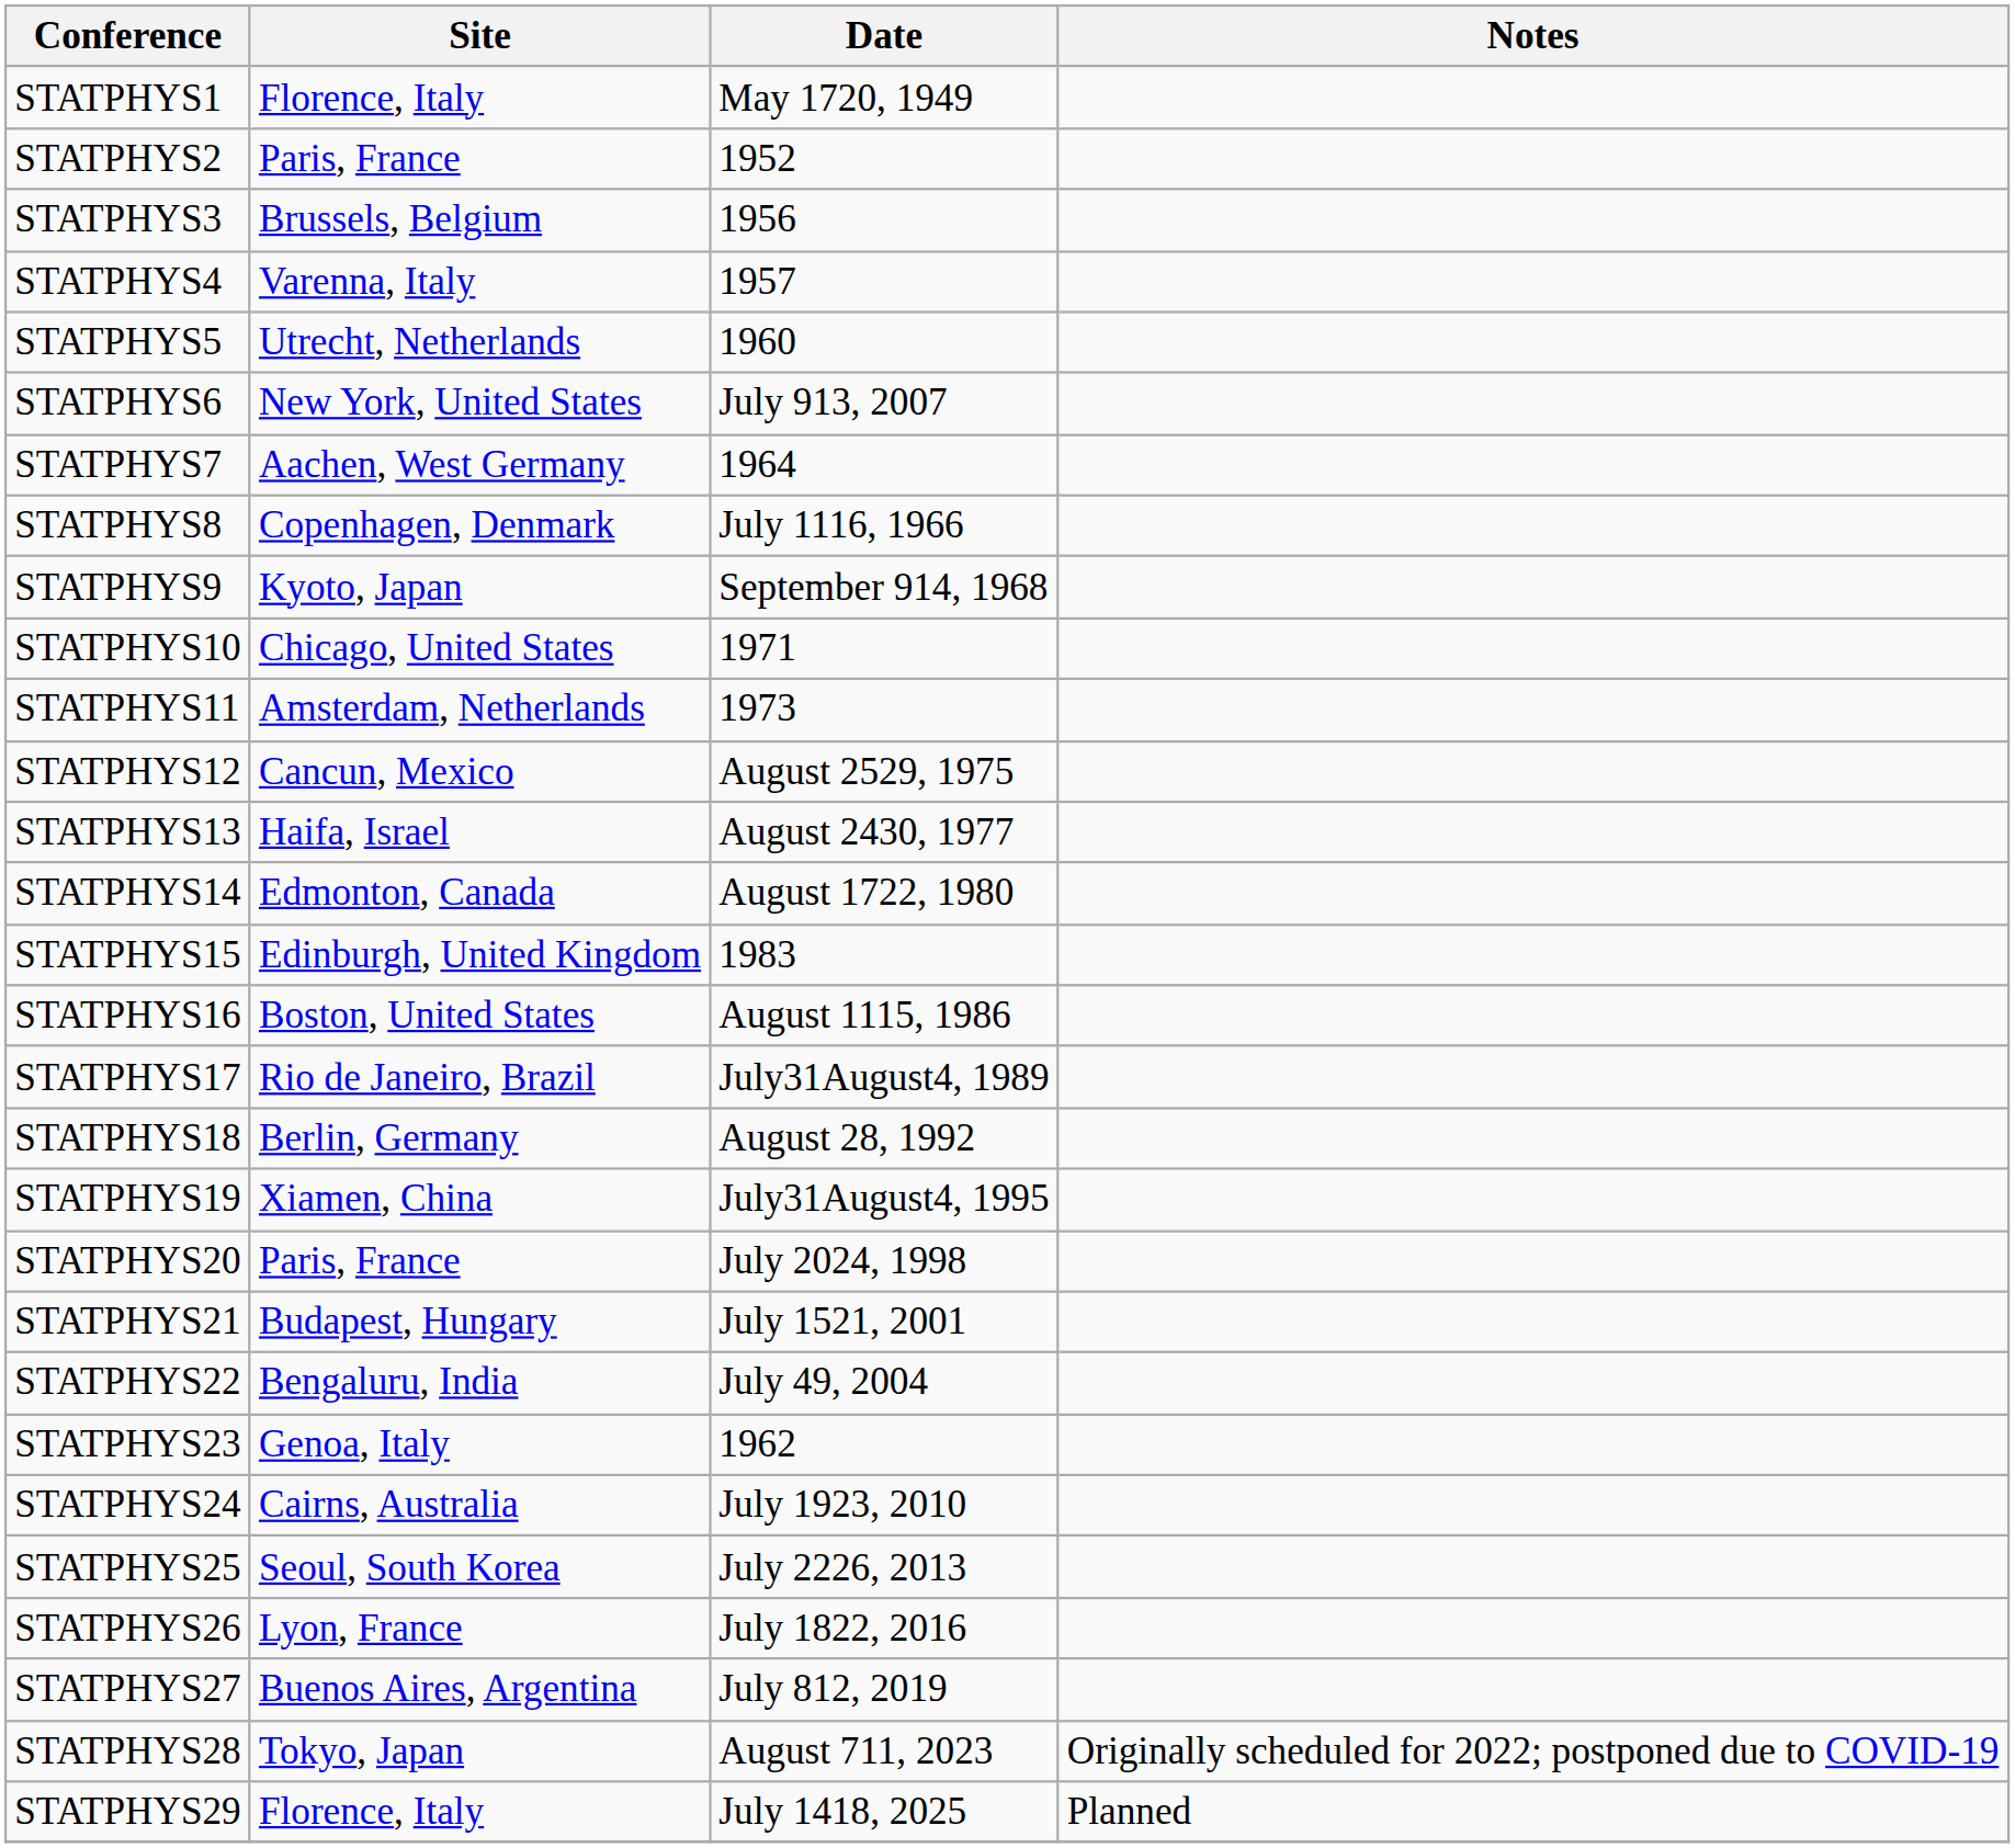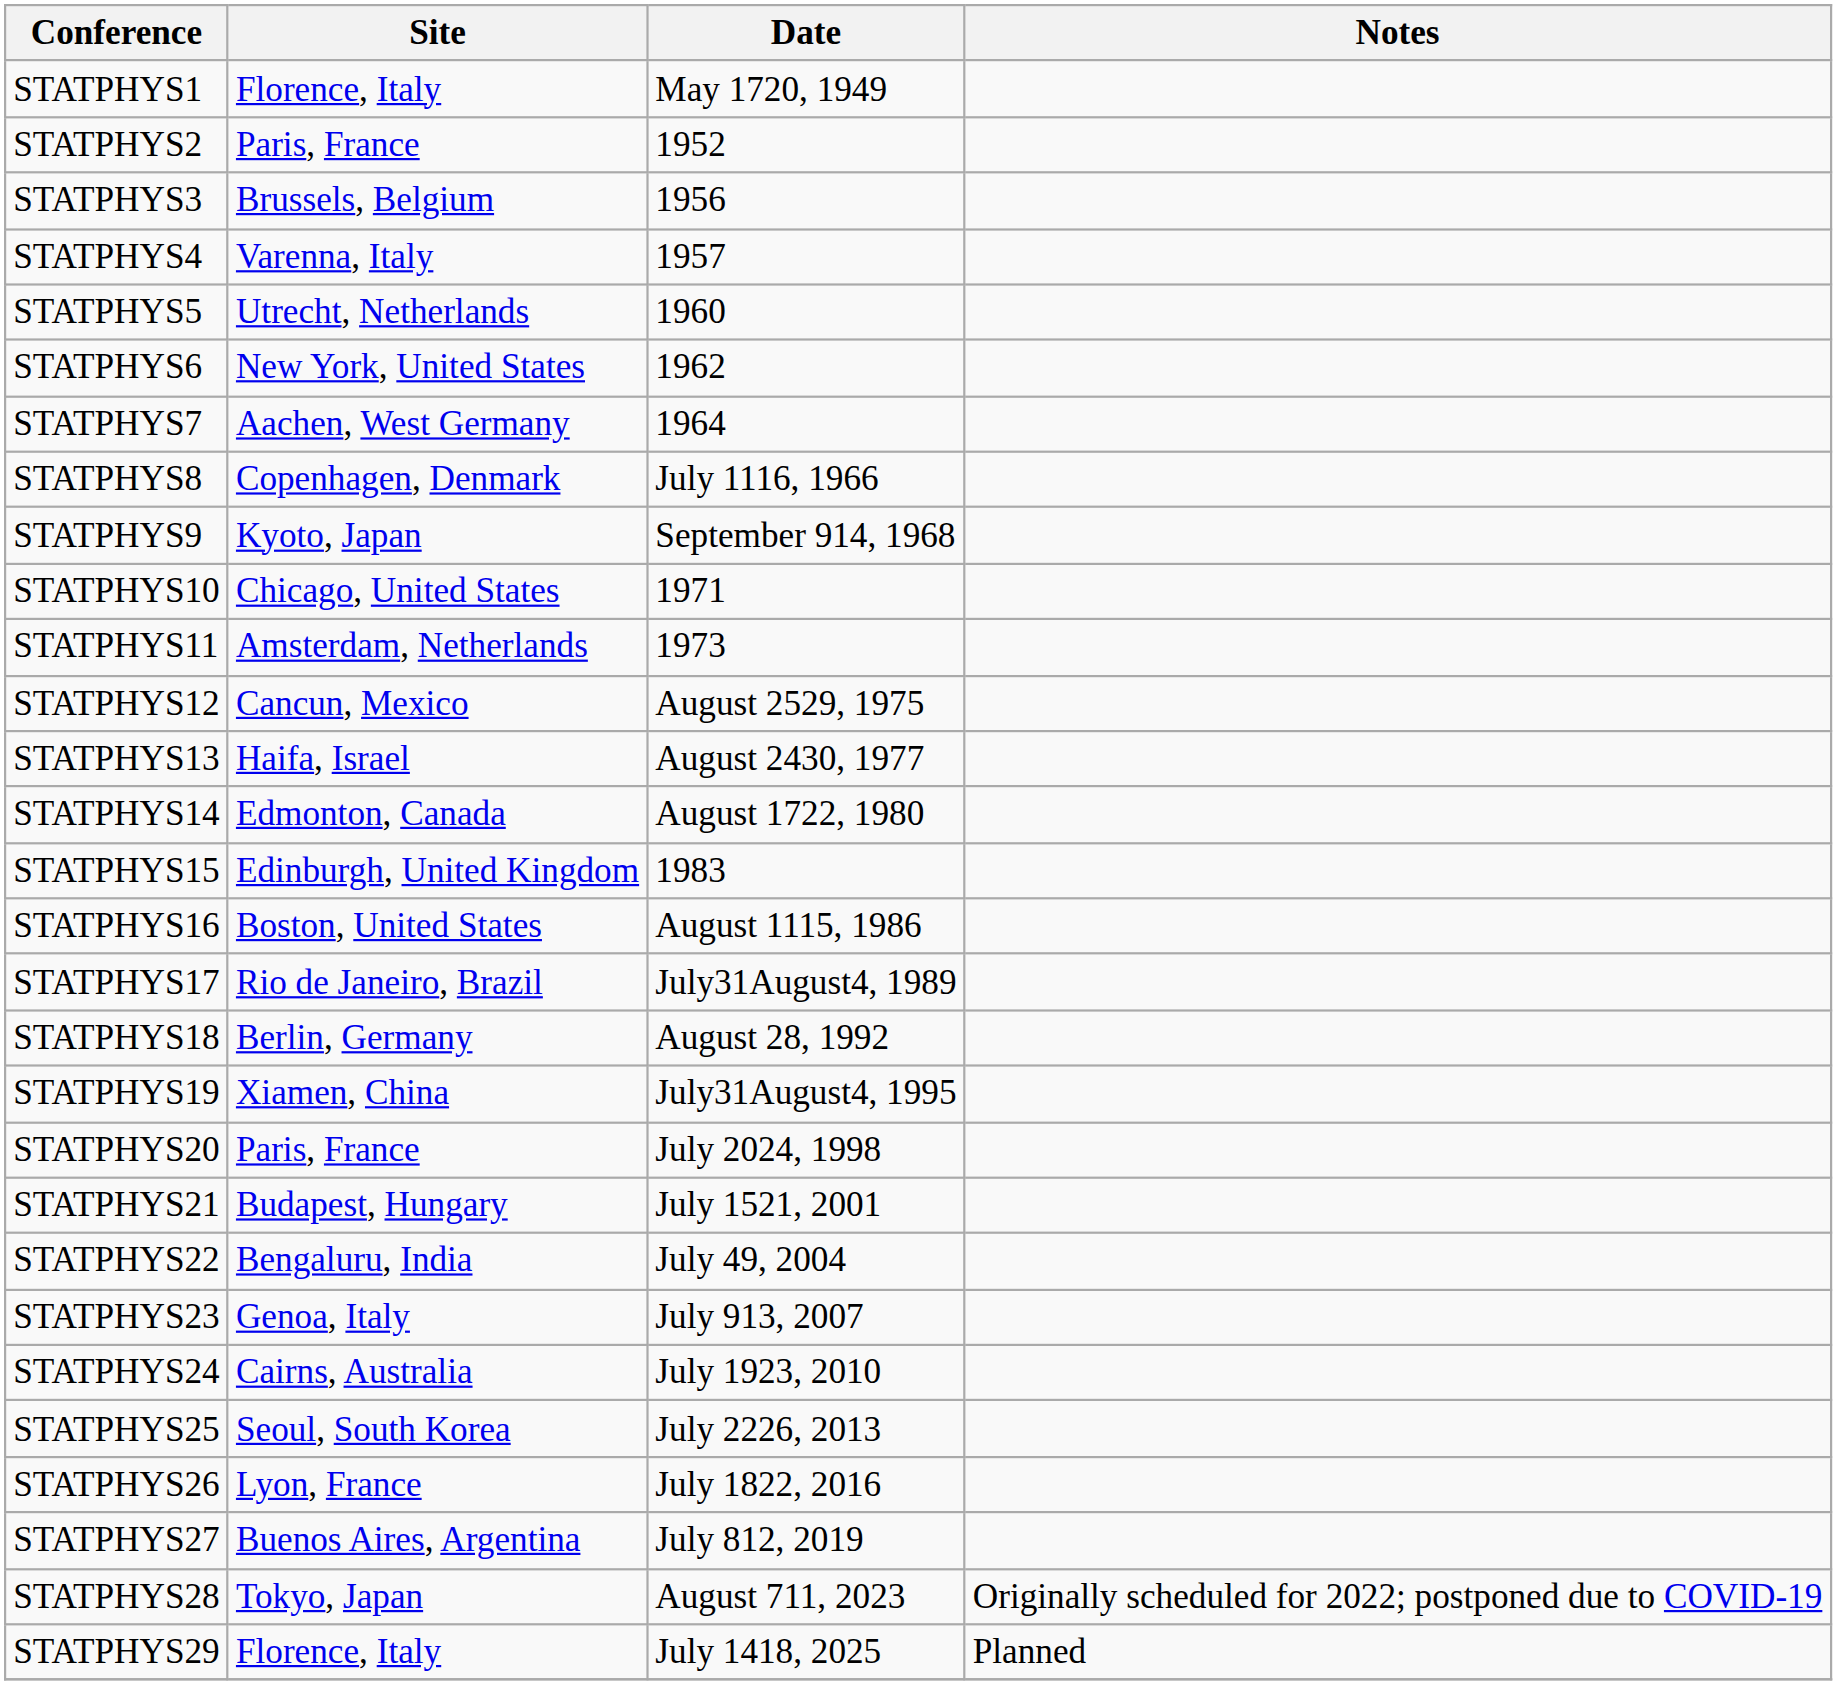 <table class="wikitable">
 <tr>
 <th>Conference</th>
 <th>Site</th>
 <th>Date</th>
 <th>Notes</th>
 </tr>
 <tr>
 <td>STATPHYS1</td>
 <td><a href='#'>Florence</a>, <a href='#'>Italy</a></td>
 <td>May 1720, 1949</td>
 <td></td>
 </tr>
 <tr>
 <td>STATPHYS2</td>
 <td><a href='#'>Paris</a>, <a href='#'>France</a></td>
 <td>1952</td>
 <td></td>
 </tr>
 <tr>
 <td>STATPHYS3</td>
 <td><a href='#'>Brussels</a>, <a href='#'>Belgium</a></td>
 <td>1956</td>
 <td></td>
 </tr>
 <tr>
 <td>STATPHYS4</td>
 <td><a href='#'>Varenna</a>, <a href='#'>Italy</a></td>
 <td>1957</td>
 <td></td>
 </tr>
 <tr>
 <td>STATPHYS5</td>
 <td><a href='#'>Utrecht</a>, <a href='#'>Netherlands</a></td>
 <td>1960</td>
 <td></td>
 </tr>
 <tr>
 <td>STATPHYS6</td>
 <td><a href='#'>New York</a>, <a href='#'>United States</a></td>
-<td>July 913, 2007</td>
+<td>1962</td>
 <td></td>
 </tr>
 <tr>
 <td>STATPHYS7</td>
 <td><a href='#'>Aachen</a>, <a href='#'>West Germany</a></td>
 <td>1964</td>
 <td></td>
 </tr>
 <tr>
 <td>STATPHYS8</td>
 <td><a href='#'>Copenhagen</a>, <a href='#'>Denmark</a></td>
 <td>July 1116, 1966</td>
 <td></td>
 </tr>
 <tr>
 <td>STATPHYS9</td>
 <td><a href='#'>Kyoto</a>, <a href='#'>Japan</a></td>
 <td>September 914, 1968</td>
 <td></td>
 </tr>
 <tr>
 <td>STATPHYS10</td>
 <td><a href='#'>Chicago</a>, <a href='#'>United States</a></td>
 <td>1971</td>
 <td></td>
 </tr>
 <tr>
 <td>STATPHYS11</td>
 <td><a href='#'>Amsterdam</a>, <a href='#'>Netherlands</a></td>
 <td>1973</td>
 <td></td>
 </tr>
 <tr>
 <td>STATPHYS12</td>
 <td><a href='#'>Cancun</a>, <a href='#'>Mexico</a></td>
 <td>August 2529, 1975</td>
 <td><br></td>
 </tr>
 <tr>
 <td>STATPHYS13</td>
 <td><a href='#'>Haifa</a>, <a href='#'>Israel</a></td>
 <td>August 2430, 1977</td>
 <td></td>
 </tr>
 <tr>
 <td>STATPHYS14</td>
 <td><a href='#'>Edmonton</a>, <a href='#'>Canada</a></td>
 <td>August 1722, 1980</td>
 <td></td>
 </tr>
 <tr>
 <td>STATPHYS15</td>
 <td><a href='#'>Edinburgh</a>, <a href='#'>United Kingdom</a></td>
 <td>1983</td>
 <td></td>
 </tr>
 <tr>
 <td>STATPHYS16</td>
 <td><a href='#'>Boston</a>, <a href='#'>United States</a></td>
 <td>August 1115, 1986</td>
 <td></td>
 </tr>
 <tr>
 <td>STATPHYS17</td>
 <td><a href='#'>Rio de Janeiro</a>, <a href='#'>Brazil</a></td>
 <td>July31August4, 1989</td>
 <td></td>
 </tr>
 <tr>
 <td>STATPHYS18</td>
 <td><a href='#'>Berlin</a>, <a href='#'>Germany</a></td>
 <td>August 28, 1992</td>
 <td></td>
 </tr>
 <tr>
 <td>STATPHYS19</td>
 <td><a href='#'>Xiamen</a>, <a href='#'>China</a></td>
 <td>July31August4, 1995</td>
 <td></td>
 </tr>
 <tr>
 <td>STATPHYS20</td>
 <td><a href='#'>Paris</a>, <a href='#'>France</a></td>
 <td>July 2024, 1998</td>
 <td></td>
 </tr>
 <tr>
 <td>STATPHYS21</td>
 <td><a href='#'>Budapest</a>, <a href='#'>Hungary</a></td>
 <td>July 1521, 2001</td>
 <td></td>
 </tr>
 <tr>
 <td>STATPHYS22</td>
 <td><a href='#'>Bengaluru</a>, <a href='#'>India</a></td>
 <td>July 49, 2004</td>
 <td></td>
 </tr>
 <tr>
 <td>STATPHYS23</td>
 <td><a href='#'>Genoa</a>, <a href='#'>Italy</a></td>
-<td>1962</td>
+<td>July 913, 2007</td>
 <td></td>
 </tr>
 <tr>
 <td>STATPHYS24</td>
 <td><a href='#'>Cairns</a>, <a href='#'>Australia</a></td>
 <td>July 1923, 2010</td>
 <td></td>
 </tr>
 <tr>
 <td>STATPHYS25</td>
 <td><a href='#'>Seoul</a>, <a href='#'>South Korea</a></td>
 <td>July 2226, 2013</td>
 <td></td>
 </tr>
 <tr>
 <td>STATPHYS26</td>
 <td><a href='#'>Lyon</a>, <a href='#'>France</a></td>
 <td>July 1822, 2016</td>
 <td></td>
 </tr>
 <tr>
 <td>STATPHYS27</td>
 <td><a href='#'>Buenos Aires</a>, <a href='#'>Argentina</a></td>
 <td>July 812, 2019</td>
 <td></td>
 </tr>
 <tr>
 <td>STATPHYS28</td>
 <td><a href='#'>Tokyo</a>, <a href='#'>Japan</a></td>
 <td>August 711, 2023</td>
 <td>Originally scheduled for 2022; postponed due to <a href='#'>COVID-19</a></td>
 </tr>
 <tr>
 <td>STATPHYS29</td>
 <td><a href='#'>Florence</a>, <a href='#'>Italy</a></td>
 <td>July 1418, 2025</td>
 <td>Planned</td>
 </tr>
 <tr>
 </tr>
 </table>
